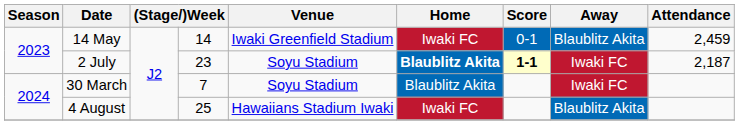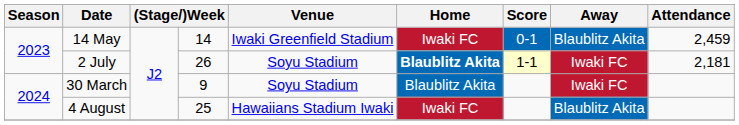 <table class="wikitable" style="border-collapse:collapse; text-align:center; font-size:100%;">
 <tr>
 <th>Season</th>
 <th>Date</th>
 <th colspan="2">(Stage/)Week</th>
 <th>Venue</th>
 <th>Home</th>
 <th>Score</th>
 <th>Away</th>
 <th>Attendance</th>
 </tr>
 <tr>
 <td rowspan="2"><a href='#'>2023</a></td>
 <td>14 May</td>
 <td rowspan="4"><a href='#'>J2</a></td>
 <td>14</td>
 <td><a href='#'>Iwaki Greenfield Stadium</a></td>
 <td style="color:white; background:#C01730;">Iwaki FC</td>
 <td style="color:white; background:#006AB6;">0-1</td>
 <td style="color:white; background:#006AB6;">Blaublitz Akita</td>
 <td align=right>2,459</td>
 </tr>
 <tr>
 <td>2 July</td>
-<td>23</td>
+<td>26</td>
 <td><a href='#'>Soyu Stadium</a></td>
 <td style="color:white; background:#006AB6;"><strong>Blaublitz Akita</strong></td>
-<td style="color:black; background:#FFFFCC;"><strong>1-1</strong></td>
+<td style="color:black; background:#FFFFCC;">1-1</td>
 <td style="color:white; background:#C01730;">Iwaki FC</td>
-<td align=right>2,187</td>
+<td align=right>2,181</td>
 </tr>
 <tr>
 <td rowspan="2"><a href='#'>2024</a></td>
 <td>30 March</td>
-<td>7</td>
+<td>9</td>
 <td><a href='#'>Soyu Stadium</a></td>
 <td style="color:white; background:#006AB6;">Blaublitz Akita</td>
 <td></td>
 <td style="color:white; background:#C01730;">Iwaki FC</td>
 <td align=right></td>
 </tr>
 <tr>
 <td>4 August</td>
 <td>25</td>
 <td><a href='#'>Hawaiians Stadium Iwaki</a></td>
 <td style="color:white; background:#C01730;">Iwaki FC</td>
 <td></td>
 <td style="color:white; background:#006AB6;">Blaublitz Akita</td>
 <td align=right></td>
 </tr>
 <tr>
 </tr>
 </table>
